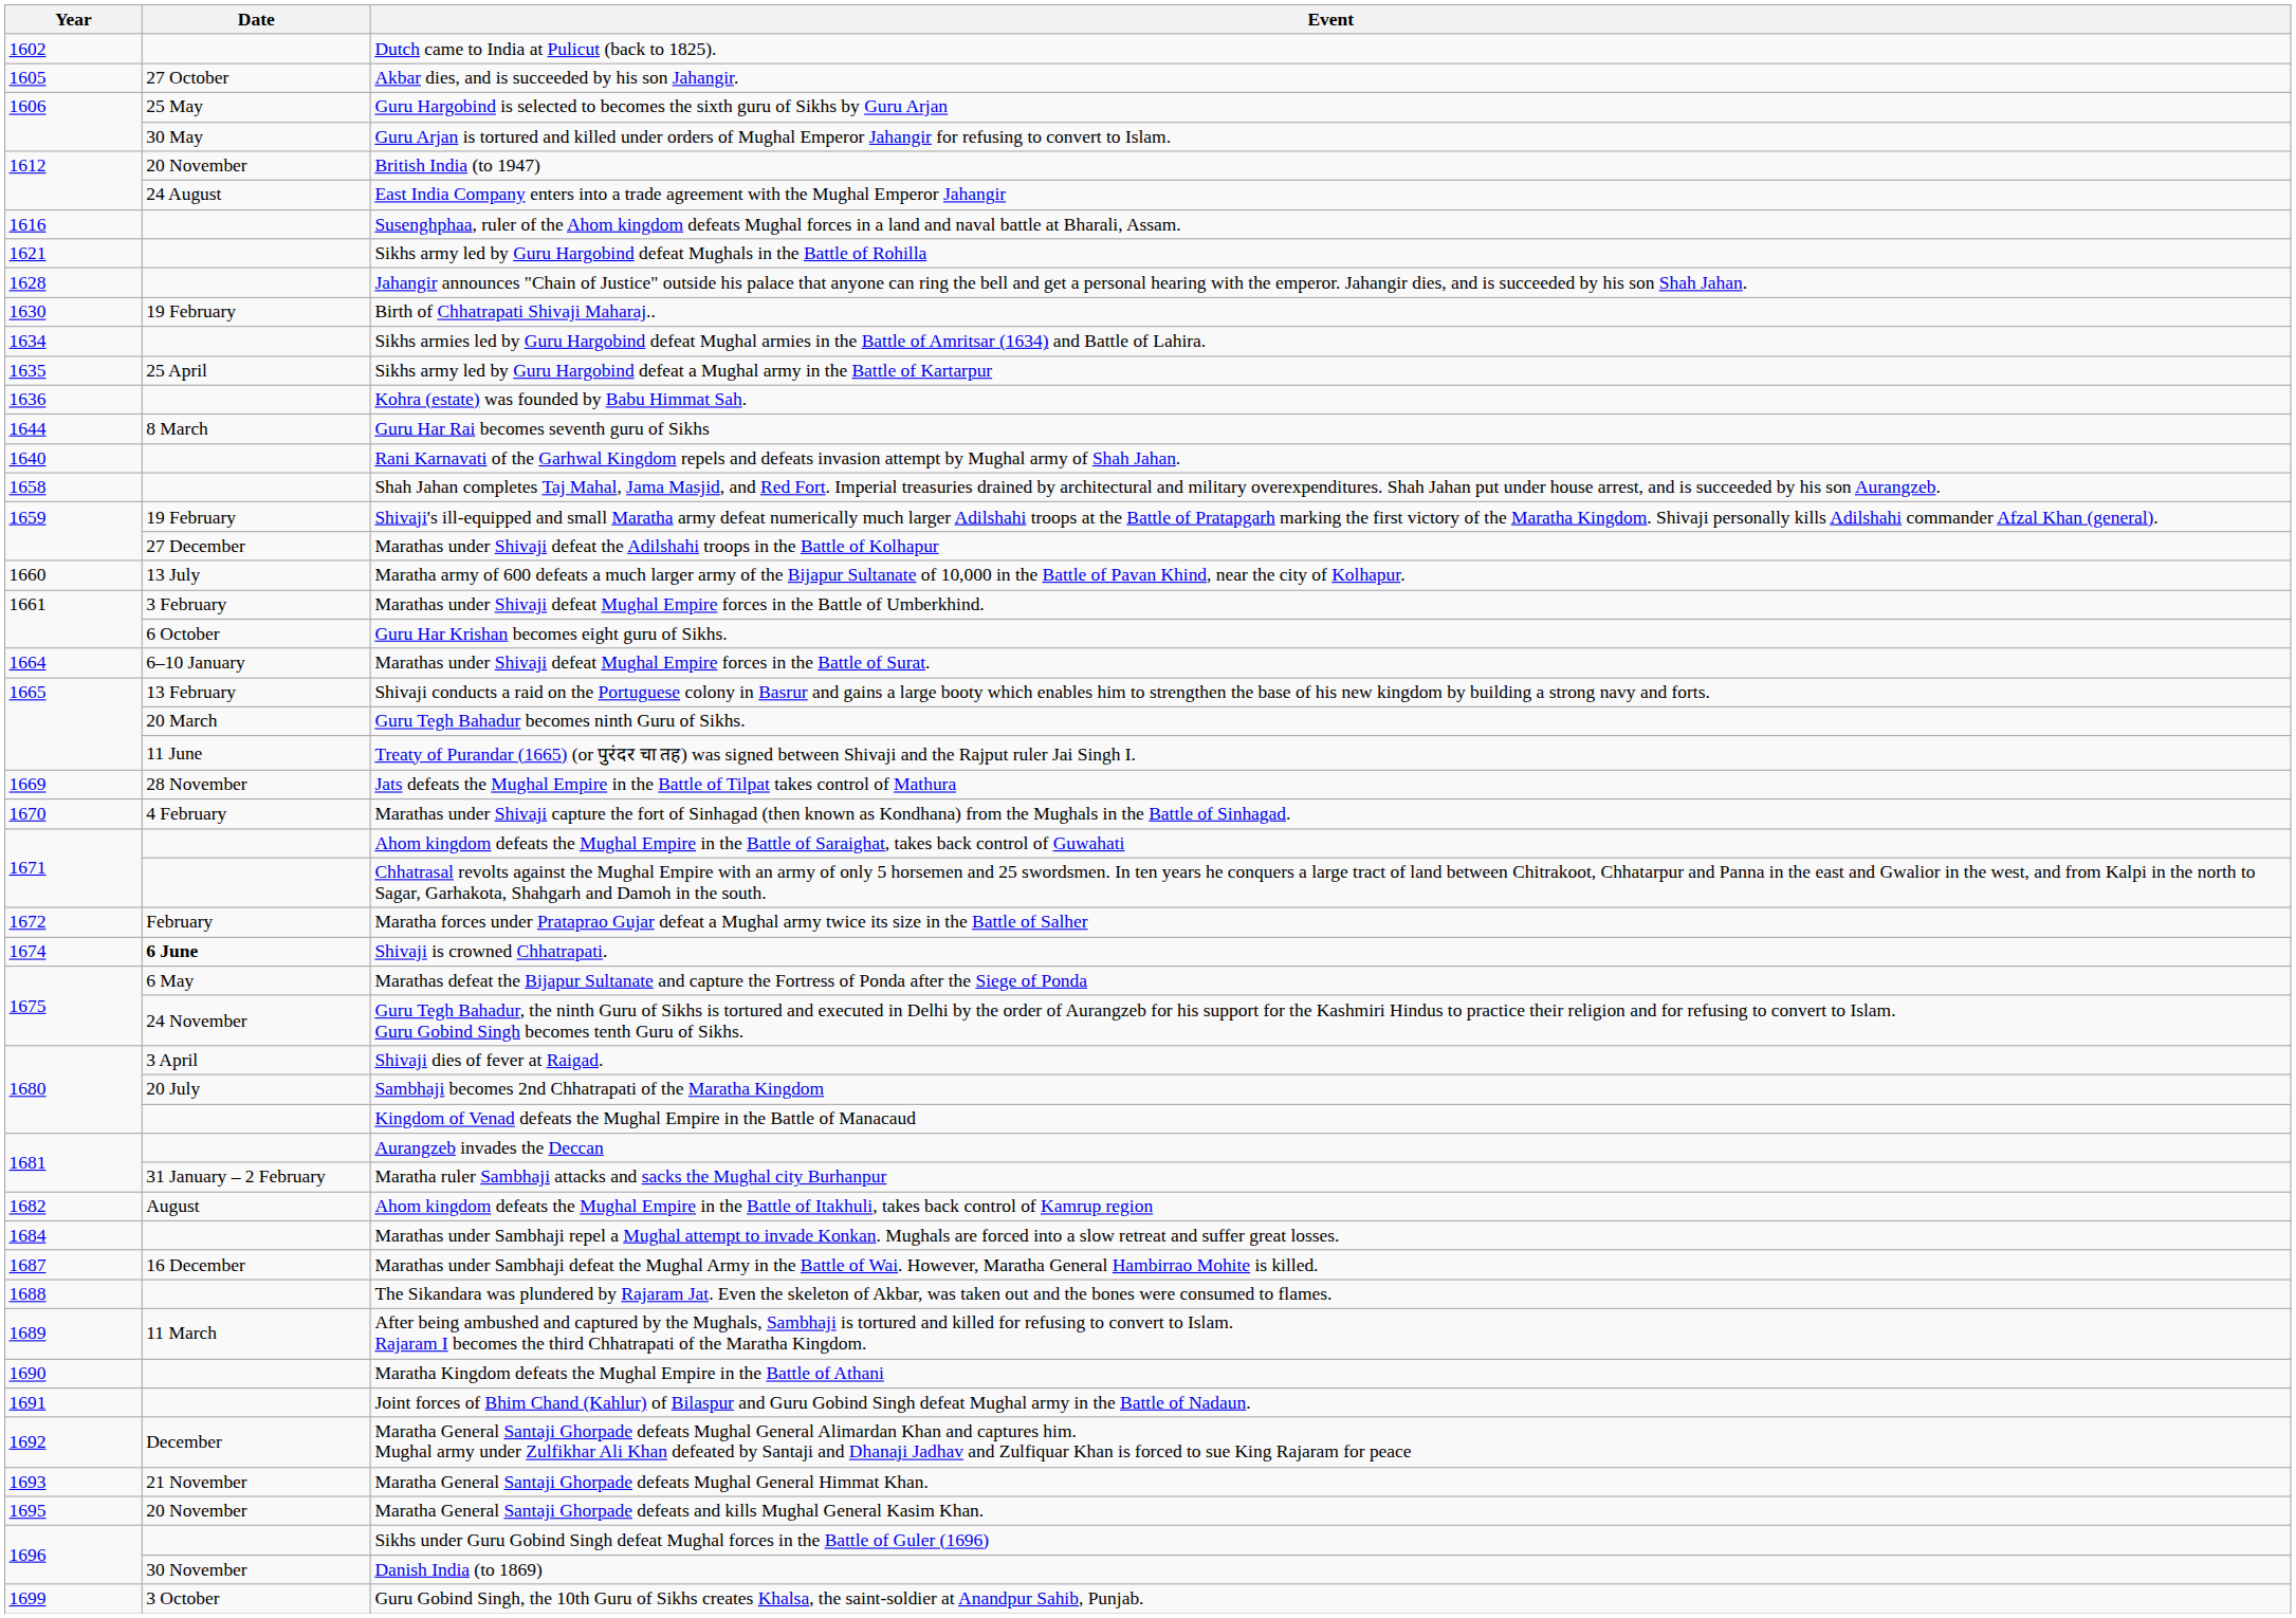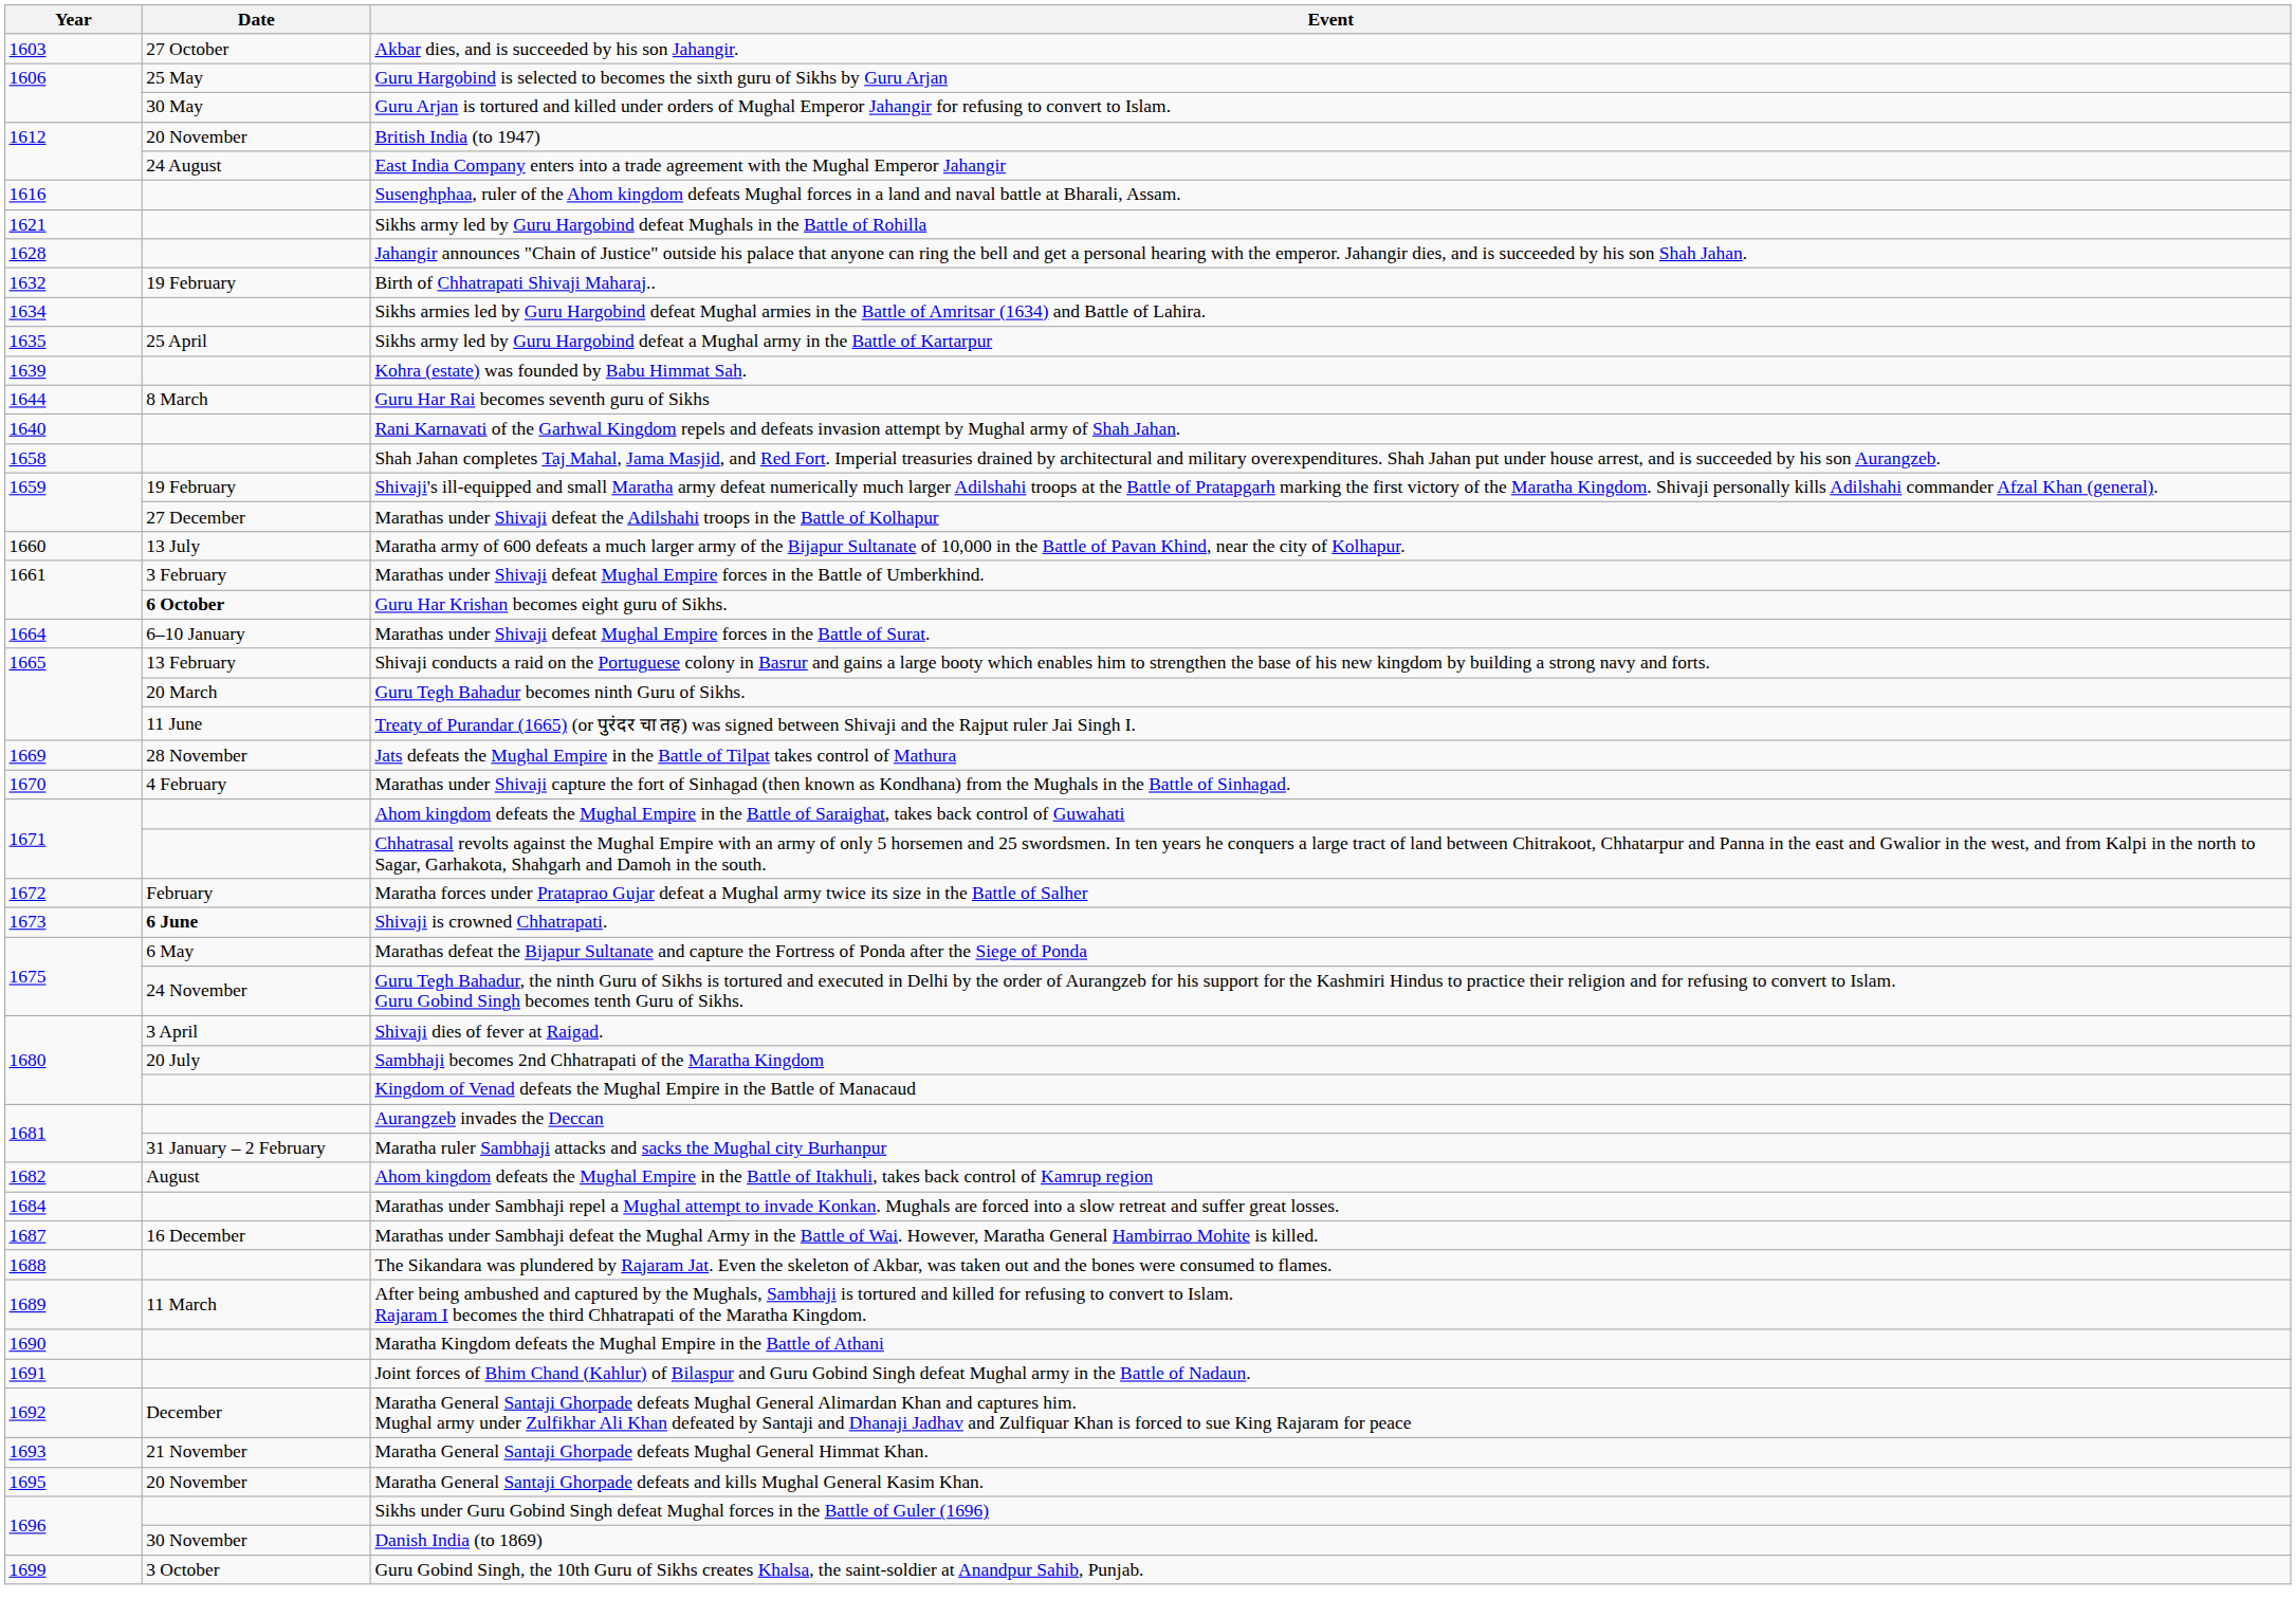 <table class="wikitable" style="width:100%">
 <tr>
 <th style="width:6%">Year</th>
 <th style="width:10%">Date</th>
 <th>Event</th>
 </tr>
 <tr>
-<td><a href='#'>1602</a></td>
-<td></td>
-<td><a href='#'>Dutch</a> came to India at <a href='#'>Pulicut</a> (back to 1825).</td>
-</tr>
-<tr>
-<td><a href='#'>1605</a></td>
+<td><a href='#'>1603</a></td>
 <td>27 October</td>
 <td><a href='#'>Akbar</a> dies, and is succeeded by his son <a href='#'>Jahangir</a>.</td>
 </tr>
 <tr>
 <td rowspan="2" style="vertical-align:top;"><a href='#'>1606</a></td>
 <td>25 May</td>
 <td><a href='#'>Guru Hargobind</a> is selected to becomes the sixth guru of Sikhs by <a href='#'>Guru Arjan</a></td>
 </tr>
 <tr>
 <td>30 May</td>
 <td><a href='#'>Guru Arjan</a> is tortured and killed under orders of Mughal Emperor <a href='#'>Jahangir</a> for refusing to convert to Islam.</td>
 </tr>
 <tr>
 <td rowspan="2" style="vertical-align:top;"><a href='#'>1612</a></td>
 <td>20 November</td>
 <td><a href='#'>British India</a> (to 1947)</td>
 </tr>
 <tr>
 <td>24 August</td>
 <td><a href='#'>East India Company</a> enters into a trade agreement with the Mughal Emperor <a href='#'>Jahangir</a></td>
 </tr>
 <tr>
 <td><a href='#'>1616</a></td>
 <td></td>
 <td><a href='#'>Susenghphaa</a>, ruler of the <a href='#'>Ahom kingdom</a> defeats Mughal forces in a land and naval battle at Bharali, Assam.</td>
 </tr>
 <tr>
 <td><a href='#'>1621</a></td>
 <td></td>
 <td>Sikhs army led by <a href='#'>Guru Hargobind</a> defeat Mughals in the <a href='#'>Battle of Rohilla</a></td>
 </tr>
 <tr>
 <td><a href='#'>1628</a></td>
 <td></td>
 <td><a href='#'>Jahangir</a> announces "Chain of Justice" outside his palace that anyone can ring the bell and get a personal hearing with the emperor. Jahangir dies, and is succeeded by his son <a href='#'>Shah Jahan</a>.</td>
 </tr>
 <tr>
-<td><a href='#'>1630</a></td>
+<td><a href='#'>1632</a></td>
 <td>19 February</td>
 <td>Birth of <a href='#'>Chhatrapati Shivaji Maharaj</a>..</td>
 </tr>
 <tr>
 <td><a href='#'>1634</a></td>
 <td></td>
 <td>Sikhs armies led by <a href='#'>Guru Hargobind</a> defeat Mughal armies in the <a href='#'>Battle of Amritsar (1634)</a> and Battle of Lahira.</td>
 </tr>
 <tr>
 <td><a href='#'>1635</a></td>
 <td>25 April</td>
 <td>Sikhs army led by <a href='#'>Guru Hargobind</a> defeat a Mughal army in the <a href='#'>Battle of Kartarpur</a></td>
 </tr>
 <tr>
-<td><a href='#'>1636</a></td>
+<td><a href='#'>1639</a></td>
 <td></td>
 <td><a href='#'>Kohra (estate)</a> was founded by <a href='#'>Babu Himmat Sah</a>.</td>
 </tr>
 <tr>
 <td style="vertical-align:top;"><a href='#'>1644</a></td>
 <td>8 March</td>
 <td><a href='#'>Guru Har Rai</a> becomes seventh guru of Sikhs</td>
 </tr>
 <tr>
 <td><a href='#'>1640</a></td>
 <td></td>
 <td><a href='#'>Rani Karnavati</a> of the <a href='#'>Garhwal Kingdom</a> repels and defeats invasion attempt by Mughal army of <a href='#'>Shah Jahan</a>.</td>
 </tr>
 <tr>
 <td><a href='#'>1658</a></td>
 <td></td>
 <td>Shah Jahan completes <a href='#'>Taj Mahal</a>, <a href='#'>Jama Masjid</a>, and <a href='#'>Red Fort</a>. Imperial treasuries drained by architectural and military overexpenditures. Shah Jahan put under house arrest, and is succeeded by his son <a href='#'>Aurangzeb</a>.</td>
 </tr>
 <tr>
 <td rowspan="2" style="vertical-align:top;"><a href='#'>1659</a></td>
 <td>19 February</td>
 <td><a href='#'>Shivaji</a>'s ill-equipped and small <a href='#'>Maratha</a> army defeat numerically much larger <a href='#'>Adilshahi</a> troops at the <a href='#'>Battle of Pratapgarh</a> marking the first victory of the <a href='#'>Maratha Kingdom</a>. Shivaji personally kills <a href='#'>Adilshahi</a> commander <a href='#'>Afzal Khan (general)</a>.</td>
 </tr>
 <tr>
 <td>27 December</td>
 <td>Marathas under <a href='#'>Shivaji</a> defeat the <a href='#'>Adilshahi</a> troops in the <a href='#'>Battle of Kolhapur</a></td>
 </tr>
 <tr>
 <td>1660</td>
 <td>13 July</td>
 <td>Maratha army of 600 defeats a much larger army of the <a href='#'>Bijapur Sultanate</a> of 10,000 in the <a href='#'>Battle of Pavan Khind</a>, near the city of <a href='#'>Kolhapur</a>.</td>
 </tr>
 <tr>
 <td rowspan="2" style="vertical-align:top;">1661</td>
 <td>3 February</td>
 <td>Marathas under <a href='#'>Shivaji</a> defeat <a href='#'>Mughal Empire</a> forces in the Battle of Umberkhind.</td>
 </tr>
 <tr>
-<td>6 October</td>
+<td><strong>6 October</strong></td>
 <td><a href='#'>Guru Har Krishan</a> becomes eight guru of Sikhs.</td>
 </tr>
 <tr>
 <td><a href='#'>1664</a></td>
 <td>6–10 January</td>
 <td>Marathas under <a href='#'>Shivaji</a> defeat <a href='#'>Mughal Empire</a> forces in the <a href='#'>Battle of Surat</a>.</td>
 </tr>
 <tr>
 <td rowspan="3" style="vertical-align:top;"><a href='#'>1665</a></td>
 <td>13 February</td>
 <td>Shivaji conducts a raid on the <a href='#'>Portuguese</a> colony in <a href='#'>Basrur</a> and gains a large booty which enables him to strengthen the base of his new kingdom by building a strong navy and forts.</td>
 </tr>
 <tr>
 <td>20 March</td>
 <td><a href='#'>Guru Tegh Bahadur</a> becomes ninth Guru of Sikhs.</td>
 </tr>
 <tr>
 <td>11 June</td>
 <td><a href='#'>Treaty of Purandar (1665)</a> (or पुरंदर चा तह) was signed between Shivaji and the Rajput ruler Jai Singh I.</td>
 </tr>
 <tr>
 <td><a href='#'>1669</a></td>
 <td>28 November</td>
 <td><a href='#'>Jats</a> defeats the <a href='#'>Mughal Empire</a> in the <a href='#'>Battle of Tilpat</a> takes control of <a href='#'>Mathura</a></td>
 </tr>
 <tr>
 <td><a href='#'>1670</a></td>
 <td>4 February</td>
 <td>Marathas under <a href='#'>Shivaji</a> capture the fort of Sinhagad (then known as Kondhana) from the Mughals in the <a href='#'>Battle of Sinhagad</a>.</td>
 </tr>
 <tr>
 <td rowspan=2><a href='#'>1671</a></td>
 <td></td>
 <td><a href='#'>Ahom kingdom</a> defeats the <a href='#'>Mughal Empire</a> in the <a href='#'>Battle of Saraighat</a>, takes back control of <a href='#'>Guwahati</a></td>
 </tr>
 <tr>
 <td></td>
 <td><a href='#'>Chhatrasal</a> revolts against the Mughal Empire with an army of only 5 horsemen and 25 swordsmen. In ten years he conquers a large tract of land between Chitrakoot, Chhatarpur and Panna in the east and Gwalior in the west, and from Kalpi in the north to Sagar, Garhakota, Shahgarh and Damoh in the south.</td>
 </tr>
 <tr>
 <td><a href='#'>1672</a></td>
 <td>February</td>
 <td>Maratha forces under <a href='#'>Prataprao Gujar</a> defeat a Mughal army twice its size in the <a href='#'>Battle of Salher</a></td>
 </tr>
 <tr>
-<td><a href='#'>1674</a></td>
+<td><a href='#'>1673</a></td>
 <td><strong>6 June</strong></td>
 <td><a href='#'>Shivaji</a> is crowned <a href='#'>Chhatrapati</a>.</td>
 </tr>
 <tr>
 <td rowspan=2><a href='#'>1675</a></td>
 <td>6 May</td>
 <td>Marathas defeat the <a href='#'>Bijapur Sultanate</a> and capture the Fortress of Ponda after the <a href='#'>Siege of Ponda</a></td>
 </tr>
 <tr>
 <td>24 November</td>
 <td><a href='#'>Guru Tegh Bahadur</a>, the ninth Guru of Sikhs is tortured and executed in Delhi by the order of Aurangzeb for his support for the Kashmiri Hindus to practice their religion and for refusing to convert to Islam.<br><a href='#'>Guru Gobind Singh</a> becomes tenth Guru of Sikhs.</td>
 </tr>
 <tr>
 <td rowspan=3><a href='#'>1680</a></td>
 <td>3 April</td>
 <td><a href='#'>Shivaji</a> dies of fever at <a href='#'>Raigad</a>.</td>
 </tr>
 <tr>
 <td>20 July</td>
 <td><a href='#'>Sambhaji</a> becomes 2nd Chhatrapati of the <a href='#'>Maratha Kingdom</a></td>
 </tr>
 <tr>
 <td></td>
 <td><a href='#'>Kingdom of Venad</a> defeats the Mughal Empire in the Battle of Manacaud</td>
 </tr>
 <tr>
 <td rowspan=2><a href='#'>1681</a></td>
 <td></td>
 <td><a href='#'>Aurangzeb</a> invades the <a href='#'>Deccan</a></td>
 </tr>
 <tr>
 <td>31 January – 2 February</td>
 <td>Maratha ruler <a href='#'>Sambhaji</a> attacks and <a href='#'>sacks the Mughal city Burhanpur</a></td>
 </tr>
 <tr>
 <td><a href='#'>1682</a></td>
 <td>August</td>
 <td><a href='#'>Ahom kingdom</a> defeats the <a href='#'>Mughal Empire</a> in the <a href='#'>Battle of Itakhuli</a>, takes back control of <a href='#'>Kamrup region</a></td>
 </tr>
 <tr>
 <td><a href='#'>1684</a></td>
 <td></td>
 <td>Marathas under Sambhaji repel a <a href='#'>Mughal attempt to invade Konkan</a>. Mughals are forced into a slow retreat and suffer great losses.</td>
 </tr>
 <tr>
 <td><a href='#'>1687</a></td>
 <td>16 December</td>
 <td>Marathas under Sambhaji defeat the Mughal Army in the <a href='#'>Battle of Wai</a>. However, Maratha General <a href='#'>Hambirrao Mohite</a> is killed.</td>
 </tr>
 <tr>
 <td><a href='#'>1688</a></td>
 <td></td>
 <td>The Sikandara was plundered by <a href='#'>Rajaram Jat</a>. Even the skeleton of Akbar, was taken out and the bones were consumed to flames.</td>
 </tr>
 <tr>
 <td><a href='#'>1689</a></td>
 <td>11 March</td>
 <td>After being ambushed and captured by the Mughals, <a href='#'>Sambhaji</a> is tortured and killed for refusing to convert to Islam.<br><a href='#'>Rajaram I</a> becomes the third Chhatrapati of the Maratha Kingdom.</td>
 </tr>
 <tr>
 <td><a href='#'>1690</a></td>
 <td></td>
 <td>Maratha Kingdom defeats the Mughal Empire in the <a href='#'>Battle of Athani</a></td>
 </tr>
 <tr>
 <td><a href='#'>1691</a></td>
 <td></td>
 <td>Joint forces of <a href='#'>Bhim Chand (Kahlur)</a> of <a href='#'>Bilaspur</a> and Guru Gobind Singh defeat Mughal army in the <a href='#'>Battle of Nadaun</a>.</td>
 </tr>
 <tr>
 <td><a href='#'>1692</a></td>
 <td>December</td>
 <td>Maratha General <a href='#'>Santaji Ghorpade</a> defeats Mughal General Alimardan Khan and captures him.<br>Mughal army under <a href='#'>Zulfikhar Ali Khan</a> defeated by Santaji and <a href='#'>Dhanaji Jadhav</a> and Zulfiquar Khan is forced to sue King Rajaram for peace</td>
 </tr>
 <tr>
 <td><a href='#'>1693</a></td>
 <td>21 November</td>
 <td>Maratha General <a href='#'>Santaji Ghorpade</a> defeats Mughal General Himmat Khan.</td>
 </tr>
 <tr>
 <td><a href='#'>1695</a></td>
 <td>20 November</td>
 <td>Maratha General <a href='#'>Santaji Ghorpade</a> defeats and kills Mughal General Kasim Khan.</td>
 </tr>
 <tr>
 <td rowspan=2><a href='#'>1696</a></td>
 <td></td>
 <td>Sikhs under Guru Gobind Singh defeat Mughal forces in the <a href='#'>Battle of Guler (1696)</a></td>
 </tr>
 <tr>
 <td>30 November</td>
 <td><a href='#'>Danish India</a> (to 1869)</td>
 </tr>
 <tr>
 <td><a href='#'>1699</a></td>
 <td>3 October</td>
 <td>Guru Gobind Singh, the 10th Guru of Sikhs creates <a href='#'>Khalsa</a>, the saint-soldier at <a href='#'>Anandpur Sahib</a>, Punjab.</td>
 </tr>
 </table>
